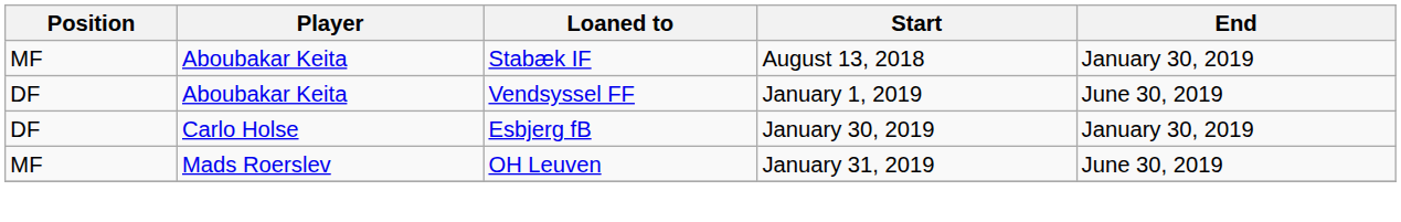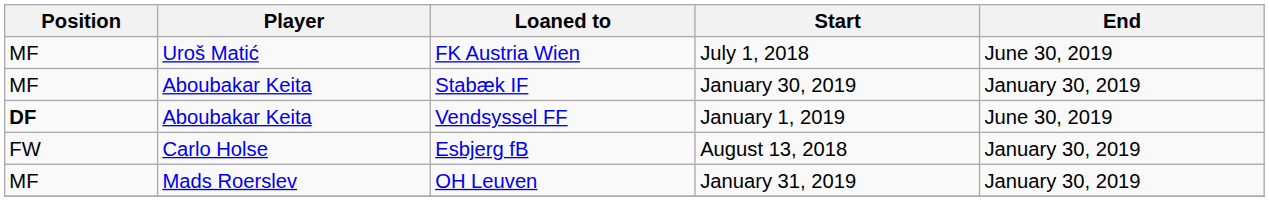 <table class="wikitable sortable" style="width:75%; text-align:center; font-size:95%; text-align:left;">
 <tr>
 <th>Position</th>
 <th>Player</th>
 <th>Loaned to</th>
 <th>Start</th>
 <th>End</th>
 </tr>
 <tr>
 <td>MF</td>
+<td> <a href='#'>Uroš Matić</a></td>
+<td><a href='#'>FK Austria Wien</a></td>
+<td>July 1, 2018</td>
+<td>June 30, 2019</td>
+</tr>
+<tr>
+<td>MF</td>
 <td> <a href='#'>Aboubakar Keita</a></td>
 <td><a href='#'>Stabæk IF</a></td>
-<td>August 13, 2018</td>
+<td>January 30, 2019</td>
 <td>January 30, 2019</td>
 </tr>
 <tr>
-<td>DF</td>
+<td><strong>DF</strong></td>
 <td> <a href='#'>Aboubakar Keita</a></td>
 <td><a href='#'>Vendsyssel FF</a></td>
 <td>January 1, 2019</td>
 <td>June 30, 2019</td>
 </tr>
 <tr>
-<td>DF</td>
+<td>FW</td>
 <td> <a href='#'>Carlo Holse</a></td>
 <td><a href='#'>Esbjerg fB</a></td>
-<td>January 30, 2019</td>
+<td>August 13, 2018</td>
 <td>January 30, 2019</td>
 </tr>
 <tr>
 <td>MF</td>
 <td> <a href='#'>Mads Roerslev</a></td>
 <td><a href='#'>OH Leuven</a></td>
 <td>January 31, 2019</td>
-<td>June 30, 2019</td>
+<td>January 30, 2019</td>
 </tr>
 <tr>
 </tr>
 </table>
